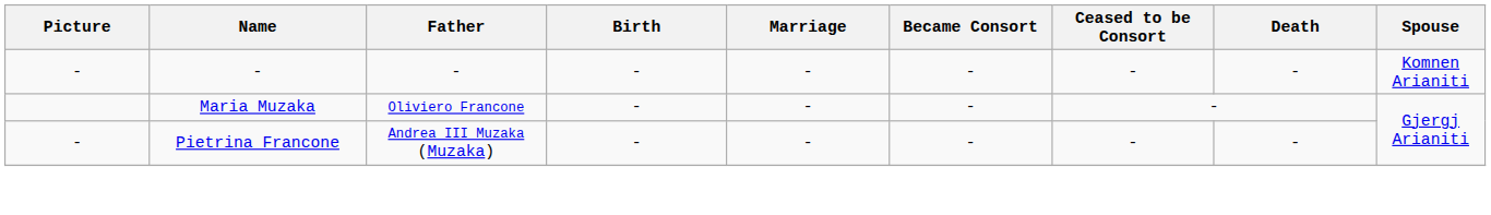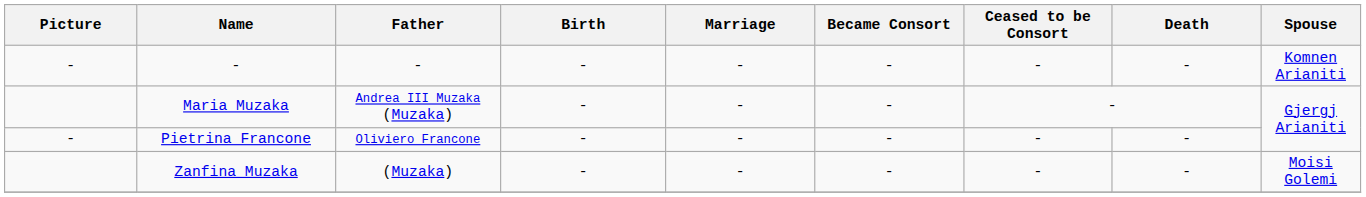 <table width=95% class="wikitable">
 <tr>
 <th width = "8%">Picture</th>
 <th width = "12%">Name</th>
 <th width = "10%">Father</th>
 <th width = "10%">Birth</th>
 <th width = "9%">Marriage</th>
 <th width = "9%">Became Consort</th>
 <th width = "9%">Ceased to be Consort</th>
 <th width = "9%">Death</th>
 <th width = "6%">Spouse</th>
 </tr>
 <tr>
 <td align="center">-</td>
 <td align="center">-</td>
 <td align="center">-</td>
 <td align="center">-</td>
 <td align="center">-</td>
 <td align="center">-</td>
 <td align="center">-</td>
 <td align="center">-</td>
 <td align="center"><a href='#'>Komnen Arianiti</a></td>
 </tr>
 <tr>
 <td align="center"></td>
 <td align="center"><a href='#'>Maria Muzaka</a></td>
-<td align=center><small><a href='#'>Oliviero Francone</a></small><br></td>
+<td align=center><small><a href='#'>Andrea III Muzaka</a></small><br>(<a href='#'>Muzaka</a>)</td>
 <td align="center">-</td>
 <td align="center">-</td>
 <td align="center">-</td>
 <td align="center" colspan="2">-</td>
 <td align="center" rowspan="2"><a href='#'>Gjergj Arianiti</a></td>
 </tr>
 <tr>
 <td align="center">-</td>
 <td align="center"><a href='#'>Pietrina Francone</a></td>
-<td align=center><small><a href='#'>Andrea III Muzaka</a></small><br>(<a href='#'>Muzaka</a>)</td>
+<td align=center><small><a href='#'>Oliviero Francone</a></small><br></td>
 <td align="center">-</td>
 <td align="center">-</td>
 <td align="center">-</td>
 <td align="center">-</td>
 <td align="center">-</td>
 </tr>
 <tr>
+<td align="center"></td>
+<td align="center"><a href='#'>Zanfina Muzaka </a></td>
+<td align=center>(<a href='#'>Muzaka</a>)</td>
+<td align="center">-</td>
+<td align="center">-</td>
+<td align="center">-</td>
+<td align="center">-</td>
+<td align="center">-</td>
+<td align="center"><a href='#'>Moisi Golemi</a></td>
+</tr>
+<tr>
 </tr>
 </table>
